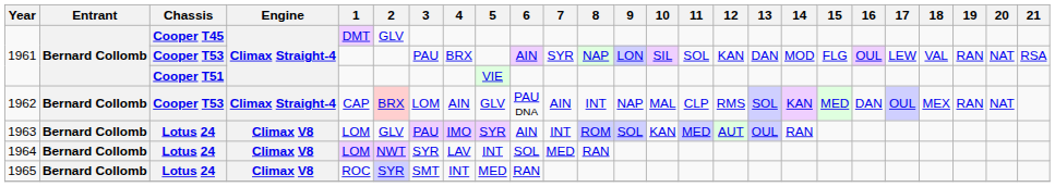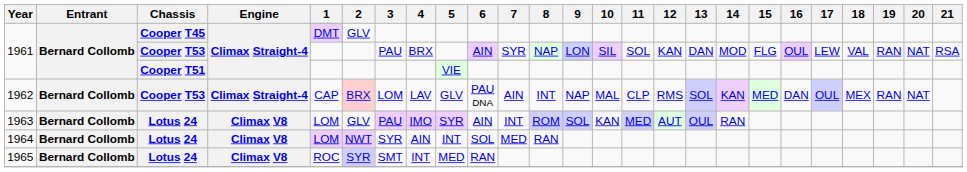 <table class="wikitable" style="text-align:center; font-size:90%">
 <tr>
 <th>Year</th>
 <th>Entrant</th>
 <th>Chassis</th>
 <th>Engine</th>
 <th>1</th>
 <th>2</th>
 <th>3</th>
 <th>4</th>
 <th>5</th>
 <th>6</th>
 <th>7</th>
 <th>8</th>
 <th>9</th>
 <th>10</th>
 <th>11</th>
 <th>12</th>
 <th>13</th>
 <th>14</th>
 <th>15</th>
 <th>16</th>
 <th>17</th>
 <th>18</th>
 <th>19</th>
 <th>20</th>
 <th>21</th>
 </tr>
 <tr>
 <td rowspan="3">1961</td>
 <th rowspan="3">Bernard Collomb</th>
 <th><a href='#'>Cooper</a> <a href='#'>T45</a></th>
 <th rowspan="3"><a href='#'>Climax</a> <a href='#'>Straight-4</a></th>
 <td style="background:#EFCFFF;"><a href='#'>DMT</a><br></td>
 <td><a href='#'>GLV</a></td>
 <td></td>
 <td></td>
 <td></td>
 <td></td>
 <td></td>
 <td></td>
 <td></td>
 <td></td>
 <td></td>
 <td></td>
 <td></td>
 <td></td>
 <td></td>
 <td></td>
 <td></td>
 <td></td>
 <td></td>
 <td></td>
 <td></td>
 </tr>
 <tr>
 <th><a href='#'>Cooper</a> <a href='#'>T53</a></th>
 <td></td>
 <td></td>
 <td><a href='#'>PAU</a><br></td>
 <td><a href='#'>BRX</a></td>
 <td></td>
 <td style="background:#EFCFFF;"><a href='#'>AIN</a><br></td>
 <td><a href='#'>SYR</a></td>
 <td style="background:#DFFFDF;"><a href='#'>NAP</a><br></td>
 <td style="background:#CFCFFF;"><a href='#'>LON</a><br></td>
 <td style="background:#EFCFFF;"><a href='#'>SIL</a><br></td>
 <td><a href='#'>SOL</a></td>
 <td><a href='#'>KAN</a></td>
 <td><a href='#'>DAN</a></td>
 <td><a href='#'>MOD</a></td>
 <td><a href='#'>FLG</a></td>
 <td style="background:#EFCFFF;"><a href='#'>OUL</a><br></td>
 <td><a href='#'>LEW</a></td>
 <td><a href='#'>VAL</a></td>
 <td><a href='#'>RAN</a></td>
 <td><a href='#'>NAT</a></td>
 <td><a href='#'>RSA</a></td>
 </tr>
 <tr>
 <th><a href='#'>Cooper</a> <a href='#'>T51</a></th>
 <td></td>
 <td></td>
 <td></td>
 <td></td>
 <td style="background:#DFFFDF;"><a href='#'>VIE</a><br></td>
 <td></td>
 <td></td>
 <td></td>
 <td></td>
 <td></td>
 <td></td>
 <td></td>
 <td></td>
 <td></td>
 <td></td>
 <td></td>
 <td></td>
 <td></td>
 <td></td>
 <td></td>
 <td></td>
 </tr>
 <tr>
 <td>1962</td>
 <th>Bernard Collomb</th>
 <th><a href='#'>Cooper</a> <a href='#'>T53</a></th>
 <th><a href='#'>Climax</a> <a href='#'>Straight-4</a></th>
 <td><a href='#'>CAP</a></td>
 <td style="background:#FFCFCF;"><a href='#'>BRX</a><br></td>
 <td><a href='#'>LOM</a></td>
-<td><a href='#'>AIN</a></td>
+<td><a href='#'>LAV</a></td>
 <td><a href='#'>GLV</a></td>
 <td><a href='#'>PAU</a><br><small>DNA</small></td>
 <td><a href='#'>AIN</a></td>
 <td><a href='#'>INT</a></td>
 <td><a href='#'>NAP</a></td>
 <td><a href='#'>MAL</a></td>
 <td><a href='#'>CLP</a></td>
 <td><a href='#'>RMS</a></td>
 <td style="background:#CFCFFF;"><a href='#'>SOL</a><br></td>
 <td style="background:#EFCFFF;"><a href='#'>KAN</a><br></td>
 <td style="background:#DFFFDF;"><a href='#'>MED</a><br></td>
 <td><a href='#'>DAN</a></td>
 <td style="background:#CFCFFF;"><a href='#'>OUL</a><br></td>
 <td><a href='#'>MEX</a></td>
 <td><a href='#'>RAN</a></td>
 <td><a href='#'>NAT</a></td>
 <td></td>
 </tr>
 <tr>
 <td>1963</td>
 <th>Bernard Collomb</th>
 <th><a href='#'>Lotus</a> <a href='#'>24</a></th>
 <th><a href='#'>Climax</a> <a href='#'>V8</a></th>
 <td><a href='#'>LOM</a></td>
 <td><a href='#'>GLV</a></td>
 <td style="background:#EFCFFF;"><a href='#'>PAU</a><br></td>
 <td style="background:#EFCFFF;"><a href='#'>IMO</a><br></td>
 <td style="background:#EFCFFF;"><a href='#'>SYR</a><br></td>
 <td><a href='#'>AIN</a></td>
 <td><a href='#'>INT</a></td>
 <td style="background:#CFCFFF;"><a href='#'>ROM</a><br></td>
 <td style="background:#CFCFFF;"><a href='#'>SOL</a><br></td>
 <td><a href='#'>KAN</a></td>
 <td style="background:#CFCFFF;"><a href='#'>MED</a><br></td>
 <td style="background:#DFFFDF;"><a href='#'>AUT</a><br></td>
 <td style="background:#CFCFFF;"><a href='#'>OUL</a><br></td>
 <td><a href='#'>RAN</a></td>
 <td></td>
 <td></td>
 <td></td>
 <td></td>
 <td></td>
 <td></td>
 <td></td>
 </tr>
 <tr>
 <td>1964</td>
 <th>Bernard Collomb</th>
 <th><a href='#'>Lotus</a> <a href='#'>24</a></th>
 <th><a href='#'>Climax</a> <a href='#'>V8</a></th>
 <td style="background:#EFCFFF;"><a href='#'>LOM</a><br></td>
 <td style="background:#EFCFFF;"><a href='#'>NWT</a><br></td>
 <td><a href='#'>SYR</a></td>
-<td><a href='#'>LAV</a></td>
+<td><a href='#'>AIN</a></td>
 <td><a href='#'>INT</a></td>
 <td><a href='#'>SOL</a></td>
 <td><a href='#'>MED</a></td>
 <td><a href='#'>RAN</a></td>
 <td></td>
 <td></td>
 <td></td>
 <td></td>
 <td></td>
 <td></td>
 <td></td>
 <td></td>
 <td></td>
 <td></td>
 <td></td>
 <td></td>
 <td></td>
 </tr>
 <tr>
 <td>1965</td>
 <th>Bernard Collomb</th>
 <th><a href='#'>Lotus</a> <a href='#'>24</a></th>
 <th><a href='#'>Climax</a> <a href='#'>V8</a></th>
 <td><a href='#'>ROC</a></td>
 <td style="background:#CFCFFF;"><a href='#'>SYR</a><br></td>
 <td><a href='#'>SMT</a></td>
 <td><a href='#'>INT</a></td>
 <td><a href='#'>MED</a></td>
 <td><a href='#'>RAN</a></td>
 <td></td>
 <td></td>
 <td></td>
 <td></td>
 <td></td>
 <td></td>
 <td></td>
 <td></td>
 <td></td>
 <td></td>
 <td></td>
 <td></td>
 <td></td>
 <td></td>
 <td></td>
 </tr>
 <tr>
 </tr>
 </table>
